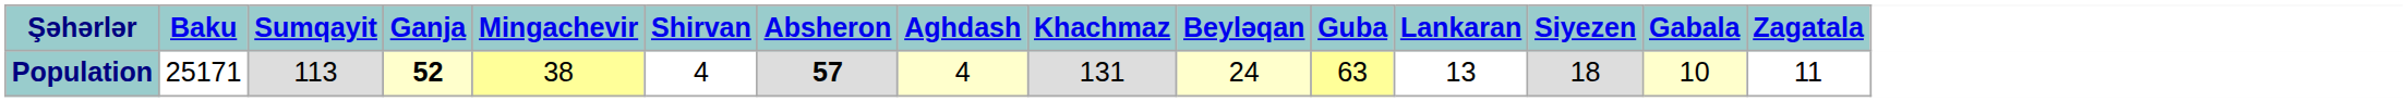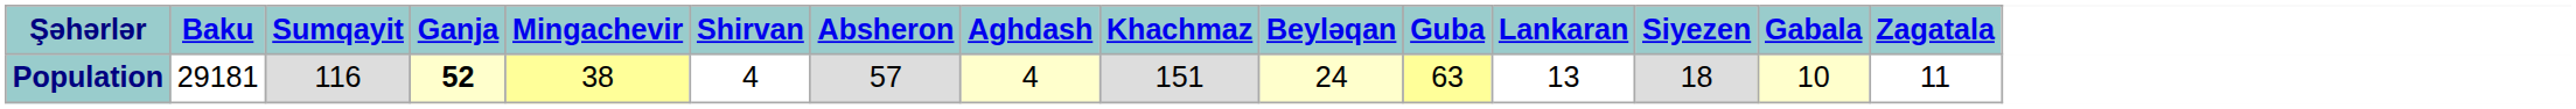 <table class="wikitable" style="font-size:90%;width:100%;border:0px;text-align:center;line-height:120%;">
 <tr>
 <th style="background: #99CCCC; color: #000080" height="17">Şəhərlər</th>
 <th style="background: #99CCCC; color:#000080;"><a href='#'>Baku</a></th>
 <th style="background: #99CCCC; color:#000080;"><a href='#'>Sumqayit</a></th>
 <th style="background: #99CCCC; color:#000080;"><a href='#'>Ganja</a></th>
 <th style="background: #99CCCC; color:#000080;"><a href='#'>Mingachevir</a></th>
 <th style="background: #99CCCC; color:#000080;"><a href='#'>Shirvan</a></th>
 <th style="background: #99CCCC; color:#000080;"><a href='#'>Absheron</a></th>
 <th style="background: #99CCCC; color:#000080;"><a href='#'>Aghdash</a></th>
 <th style="background: #99CCCC; color:#000080;"><a href='#'>Khachmaz</a></th>
 <th style="background: #99CCCC; color:#000080;"><a href='#'>Beyləqan</a></th>
 <th style="background: #99CCCC; color:#000080;"><a href='#'>Guba</a></th>
 <th style="background: #99CCCC; color:#000080;"><a href='#'>Lankaran</a></th>
 <th style="background: #99CCCC; color:#000080;"><a href='#'>Siyezen</a></th>
 <th style="background: #99CCCC; color:#000080;"><a href='#'>Gabala</a></th>
 <th style="background: #99CCCC; color:#000080;"><a href='#'>Zagatala</a></th>
 <th style="width:280px;border:0px;background: #ffffff;"></th>
 </tr>
 <tr>
 <th style="background: #99CCCC; color:#000080;">Population</th>
-<td style="background: #FFFFFF; color:#000000;">25171</td>
-<td style="background: #DDDDDD; color:#000000;">113</td>
+<td style="background: #FFFFFF; color:#000000;">29181</td>
+<td style="background: #DDDDDD; color:#000000;">116</td>
 <td style="background: #FFFFCC; color:#000000;"><strong>52</strong></td>
 <td style="background: #FFFF99; color:#000000;">38</td>
 <td style="background: #FFFFFF; color:#000000;">4</td>
-<td style="background: #DDDDDD; color:#000000;"><strong>57</strong></td>
+<td style="background: #DDDDDD; color:#000000;">57</td>
 <td style="background: #FFFFCC; color:#000000;">4</td>
-<td style="background: #DDDDDD; color:#000000;">131</td>
+<td style="background: #DDDDDD; color:#000000;">151</td>
 <td style="background: #FFFFCC; color:#000000;">24</td>
 <td style="background: #FFFF99; color:#000000;">63</td>
 <td style="background: #FFFFFF; color:#000000;">13</td>
 <td style="background: #DDDDDD; color:#000000;">18</td>
 <td style="background: #FFFFCC; color:#000000;">10</td>
 <td style="background: #FFFFFF; color:#000000;">11</td>
 <th style="width:280px;border:0px;background: #ffffff;"></th>
 </tr>
 <tr>
 </tr>
 </table>
